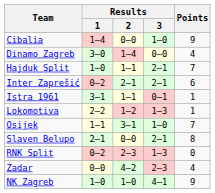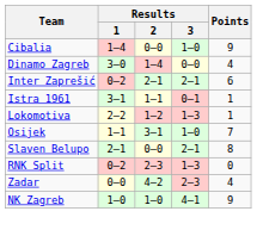 <table class="wikitable" style="text-align:center">
 <tr>
 <th rowspan=2>Team</th>
 <th colspan=3>Results</th>
 <th rowspan=2>Points</th>
 </tr>
 <tr>
 <th width=40>1</th>
 <th width=40>2</th>
 <th width=40>3</th>
 </tr>
 <tr>
 <td align=left><a href='#'>Cibalia</a></td>
 <td bgcolor=#ffcccc>1–4</td>
 <td bgcolor=#ffffdd>0–0</td>
 <td bgcolor=#ddffdd>1–0</td>
 <td>9</td>
 </tr>
 <tr>
 <td align=left><a href='#'>Dinamo Zagreb</a></td>
 <td bgcolor=#ddffdd>3–0</td>
 <td bgcolor=#ffcccc>1–4</td>
 <td bgcolor=#ffffdd>0–0</td>
 <td>4</td>
-</tr>
-<tr>
-<td align=left><a href='#'>Hajduk Split</a></td>
-<td bgcolor=#ddffdd>1–0</td>
-<td bgcolor=#ffffdd>1–1</td>
-<td bgcolor=#ddffdd>2–1</td>
-<td>7</td>
 </tr>
 <tr>
 <td align=left><a href='#'>Inter Zaprešić</a></td>
 <td bgcolor=#ffcccc>0–2</td>
 <td bgcolor=#ddffdd>2–1</td>
 <td bgcolor=#ddffdd>2–1</td>
 <td>6</td>
 </tr>
 <tr>
 <td align=left><a href='#'>Istra 1961</a></td>
 <td bgcolor=#ddffdd>3–1</td>
 <td bgcolor=#ffffdd>1–1</td>
 <td bgcolor=#ffcccc>0–1</td>
 <td>1</td>
 </tr>
 <tr>
 <td align=left><a href='#'>Lokomotiva</a></td>
 <td bgcolor=#ffffdd>2–2</td>
 <td bgcolor=#ffcccc>1–2</td>
 <td bgcolor=#ffcccc>1–3</td>
 <td>1</td>
 </tr>
 <tr>
 <td align=left><a href='#'>Osijek</a></td>
 <td bgcolor=#ffffdd>1–1</td>
 <td bgcolor=#ddffdd>3–1</td>
 <td bgcolor=#ddffdd>1–0</td>
 <td>7</td>
 </tr>
 <tr>
 <td align=left><a href='#'>Slaven Belupo</a></td>
 <td bgcolor=#ddffdd>2–1</td>
 <td bgcolor=#ffffdd>0–0</td>
 <td bgcolor=#ddffdd>2–1</td>
 <td>8</td>
 </tr>
 <tr>
 <td align=left><a href='#'>RNK Split</a></td>
 <td bgcolor=#ffcccc>0–2</td>
 <td bgcolor=#ffcccc>2–3</td>
 <td bgcolor=#ffcccc>1–3</td>
 <td>0</td>
 </tr>
 <tr>
 <td align=left><a href='#'>Zadar</a></td>
 <td bgcolor=#ffffdd>0–0</td>
 <td bgcolor=#ddffdd>4–2</td>
 <td bgcolor=#ffcccc>2–3</td>
 <td>4</td>
 </tr>
 <tr>
 <td align=left><a href='#'>NK Zagreb</a></td>
 <td bgcolor=#ddffdd>1–0</td>
 <td bgcolor=#ddffdd>1–0</td>
 <td bgcolor=#ddffdd>4–1</td>
 <td>9</td>
 </tr>
 </table>
